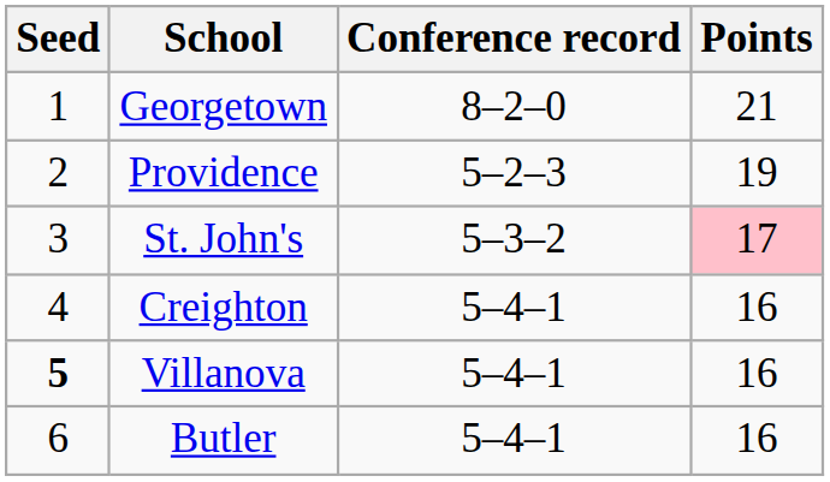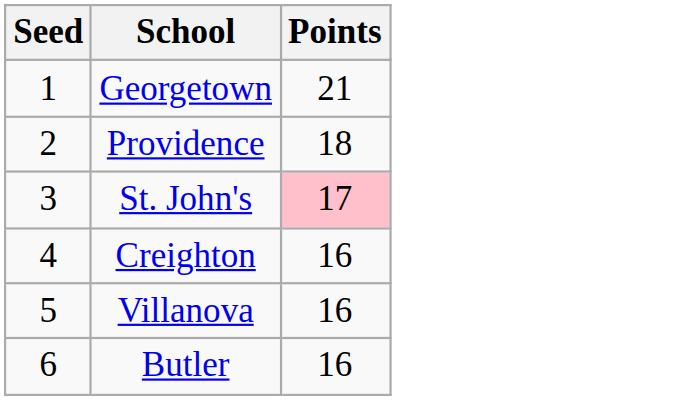 <table class="wikitable" style="text-align:center">
 <tr>
 <th>Seed</th>
 <th>School</th>
-<th>Conference record</th>
 <th>Points</th>
 </tr>
 <tr>
 <td>1</td>
 <td><a href='#'>Georgetown</a></td>
-<td>8–2–0</td>
 <td>21</td>
 </tr>
 <tr>
 <td>2</td>
 <td><a href='#'>Providence</a></td>
-<td>5–2–3</td>
-<td>19</td>
+<td>18</td>
 </tr>
 <tr>
 <td>3</td>
 <td><a href='#'>St. John's</a></td>
-<td>5–3–2</td>
 <td style="background: pink;">17</td>
 </tr>
 <tr>
 <td>4</td>
 <td><a href='#'>Creighton</a></td>
-<td>5–4–1</td>
 <td>16</td>
 </tr>
 <tr>
-<td><strong>5</strong></td>
+<td>5</td>
 <td><a href='#'>Villanova</a></td>
-<td>5–4–1</td>
 <td>16</td>
 </tr>
 <tr>
 <td>6</td>
 <td><a href='#'>Butler</a></td>
-<td>5–4–1</td>
 <td>16</td>
 </tr>
 </table>
